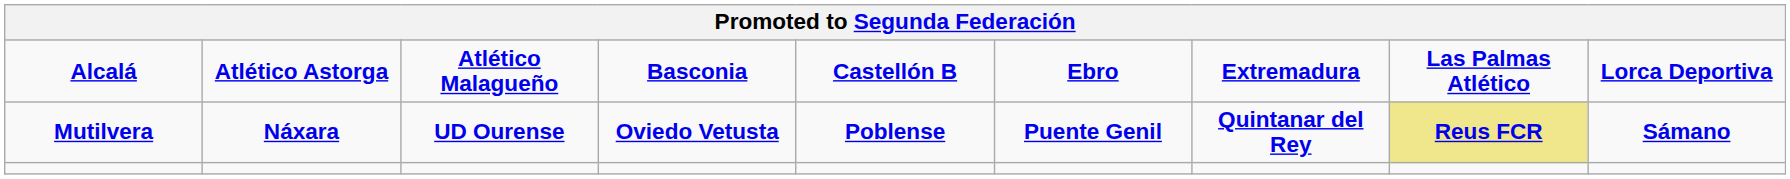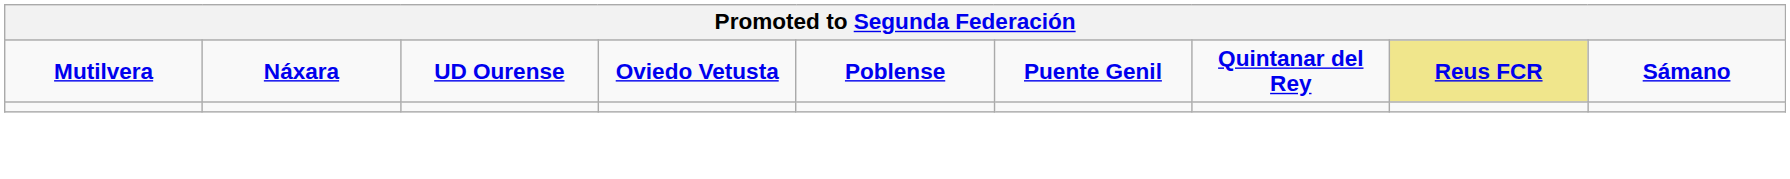 <table class="wikitable" style="text-align: center; margin: 0 auto;">
 <tr>
 <th colspan="9">Promoted to <a href='#'>Segunda Federación</a></th>
-</tr>
-<tr>
-<td width=11.1111%><strong><a href='#'>Alcalá</a></strong><br></td>
-<td width=11.1111%><strong><a href='#'>Atlético Astorga</a></strong><br></td>
-<td width=11.1111%><strong><a href='#'>Atlético Malagueño</a></strong><br></td>
-<td width=11.1111%><strong><a href='#'>Basconia</a></strong><br></td>
-<td width=11.1111%><strong><a href='#'>Castellón B</a></strong><br></td>
-<td width=11.1111%><strong><a href='#'>Ebro</a></strong><br></td>
-<td width=11.1111%><strong><a href='#'>Extremadura</a></strong><br></td>
-<td width=11.1111%><strong><a href='#'>Las Palmas Atlético</a></strong><br></td>
-<td width=11.1111%><strong><a href='#'>Lorca Deportiva</a></strong><br></td>
 </tr>
 <tr>
 <td width=11.1111%><strong><a href='#'>Mutilvera</a></strong><br></td>
 <td width=11.1111%><strong><a href='#'>Náxara</a></strong><br></td>
 <td width=11.1111%><strong><a href='#'>UD Ourense</a></strong><br></td>
 <td width=11.1111%><strong><a href='#'>Oviedo Vetusta</a></strong><br></td>
 <td width=11.1111%><strong><a href='#'>Poblense</a></strong><br></td>
 <td width=11.1111%><strong><a href='#'>Puente Genil</a></strong><br></td>
 <td width=11.1111%><strong><a href='#'>Quintanar del Rey</a></strong><br></td>
 <td width=11.1111% style="background: khaki;"><strong><a href='#'>Reus FCR</a></strong><br></td>
 <td width=11.1111%><strong><a href='#'>Sámano</a></strong><br></td>
 </tr>
 <tr>
 <td width=11.1111%></td>
 <td width=11.1111%></td>
 <td width=11.1111%></td>
 <td width=11.1111%></td>
 <td width=11.1111%></td>
 <td width=11.1111%></td>
 <td width=11.1111%></td>
 <td width=11.1111%></td>
 <td width=11.1111%></td>
 </tr>
 </table>
